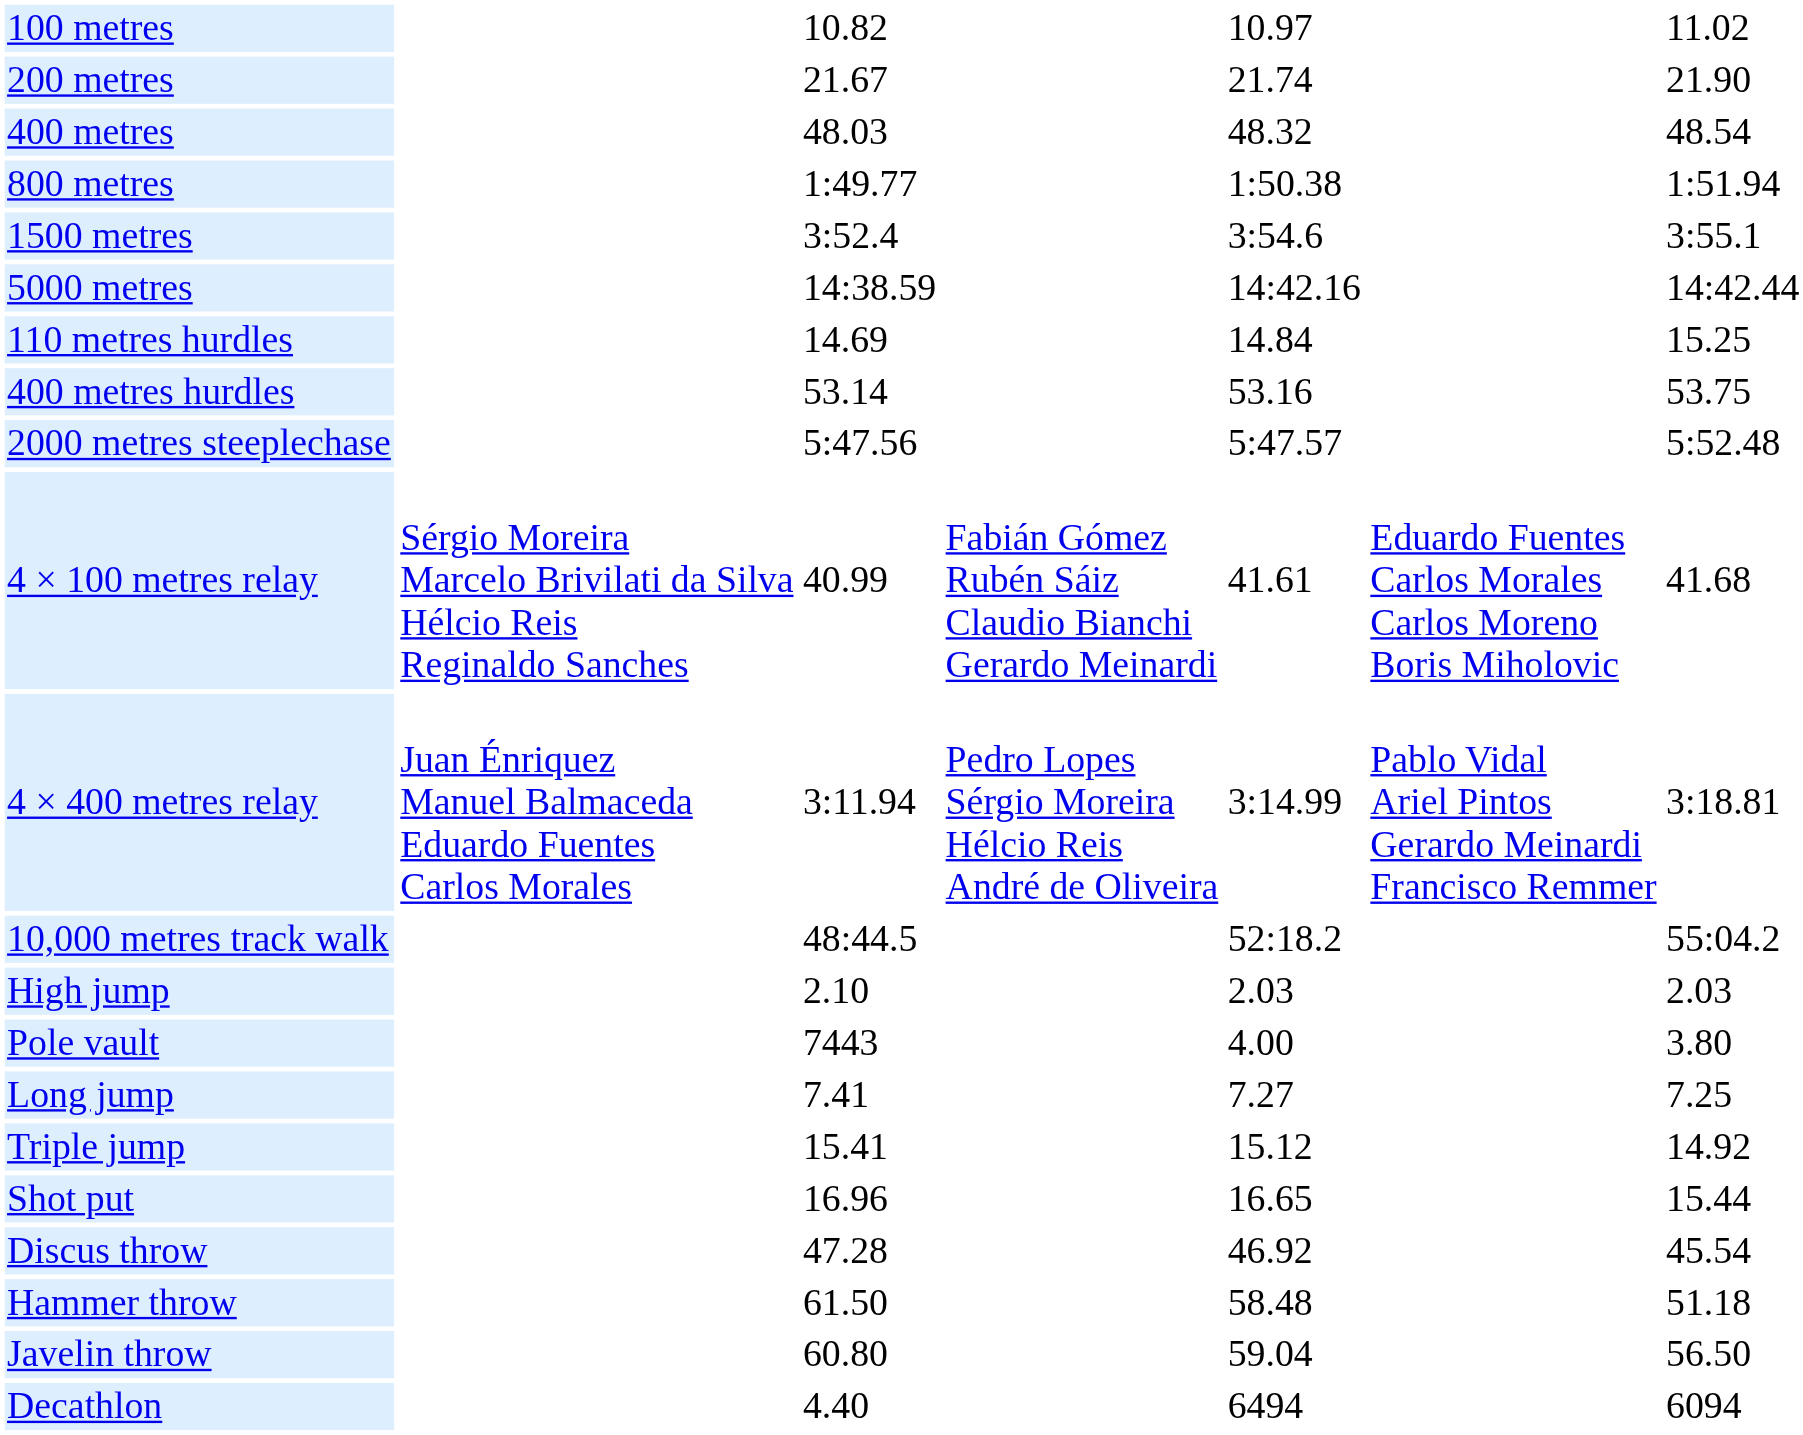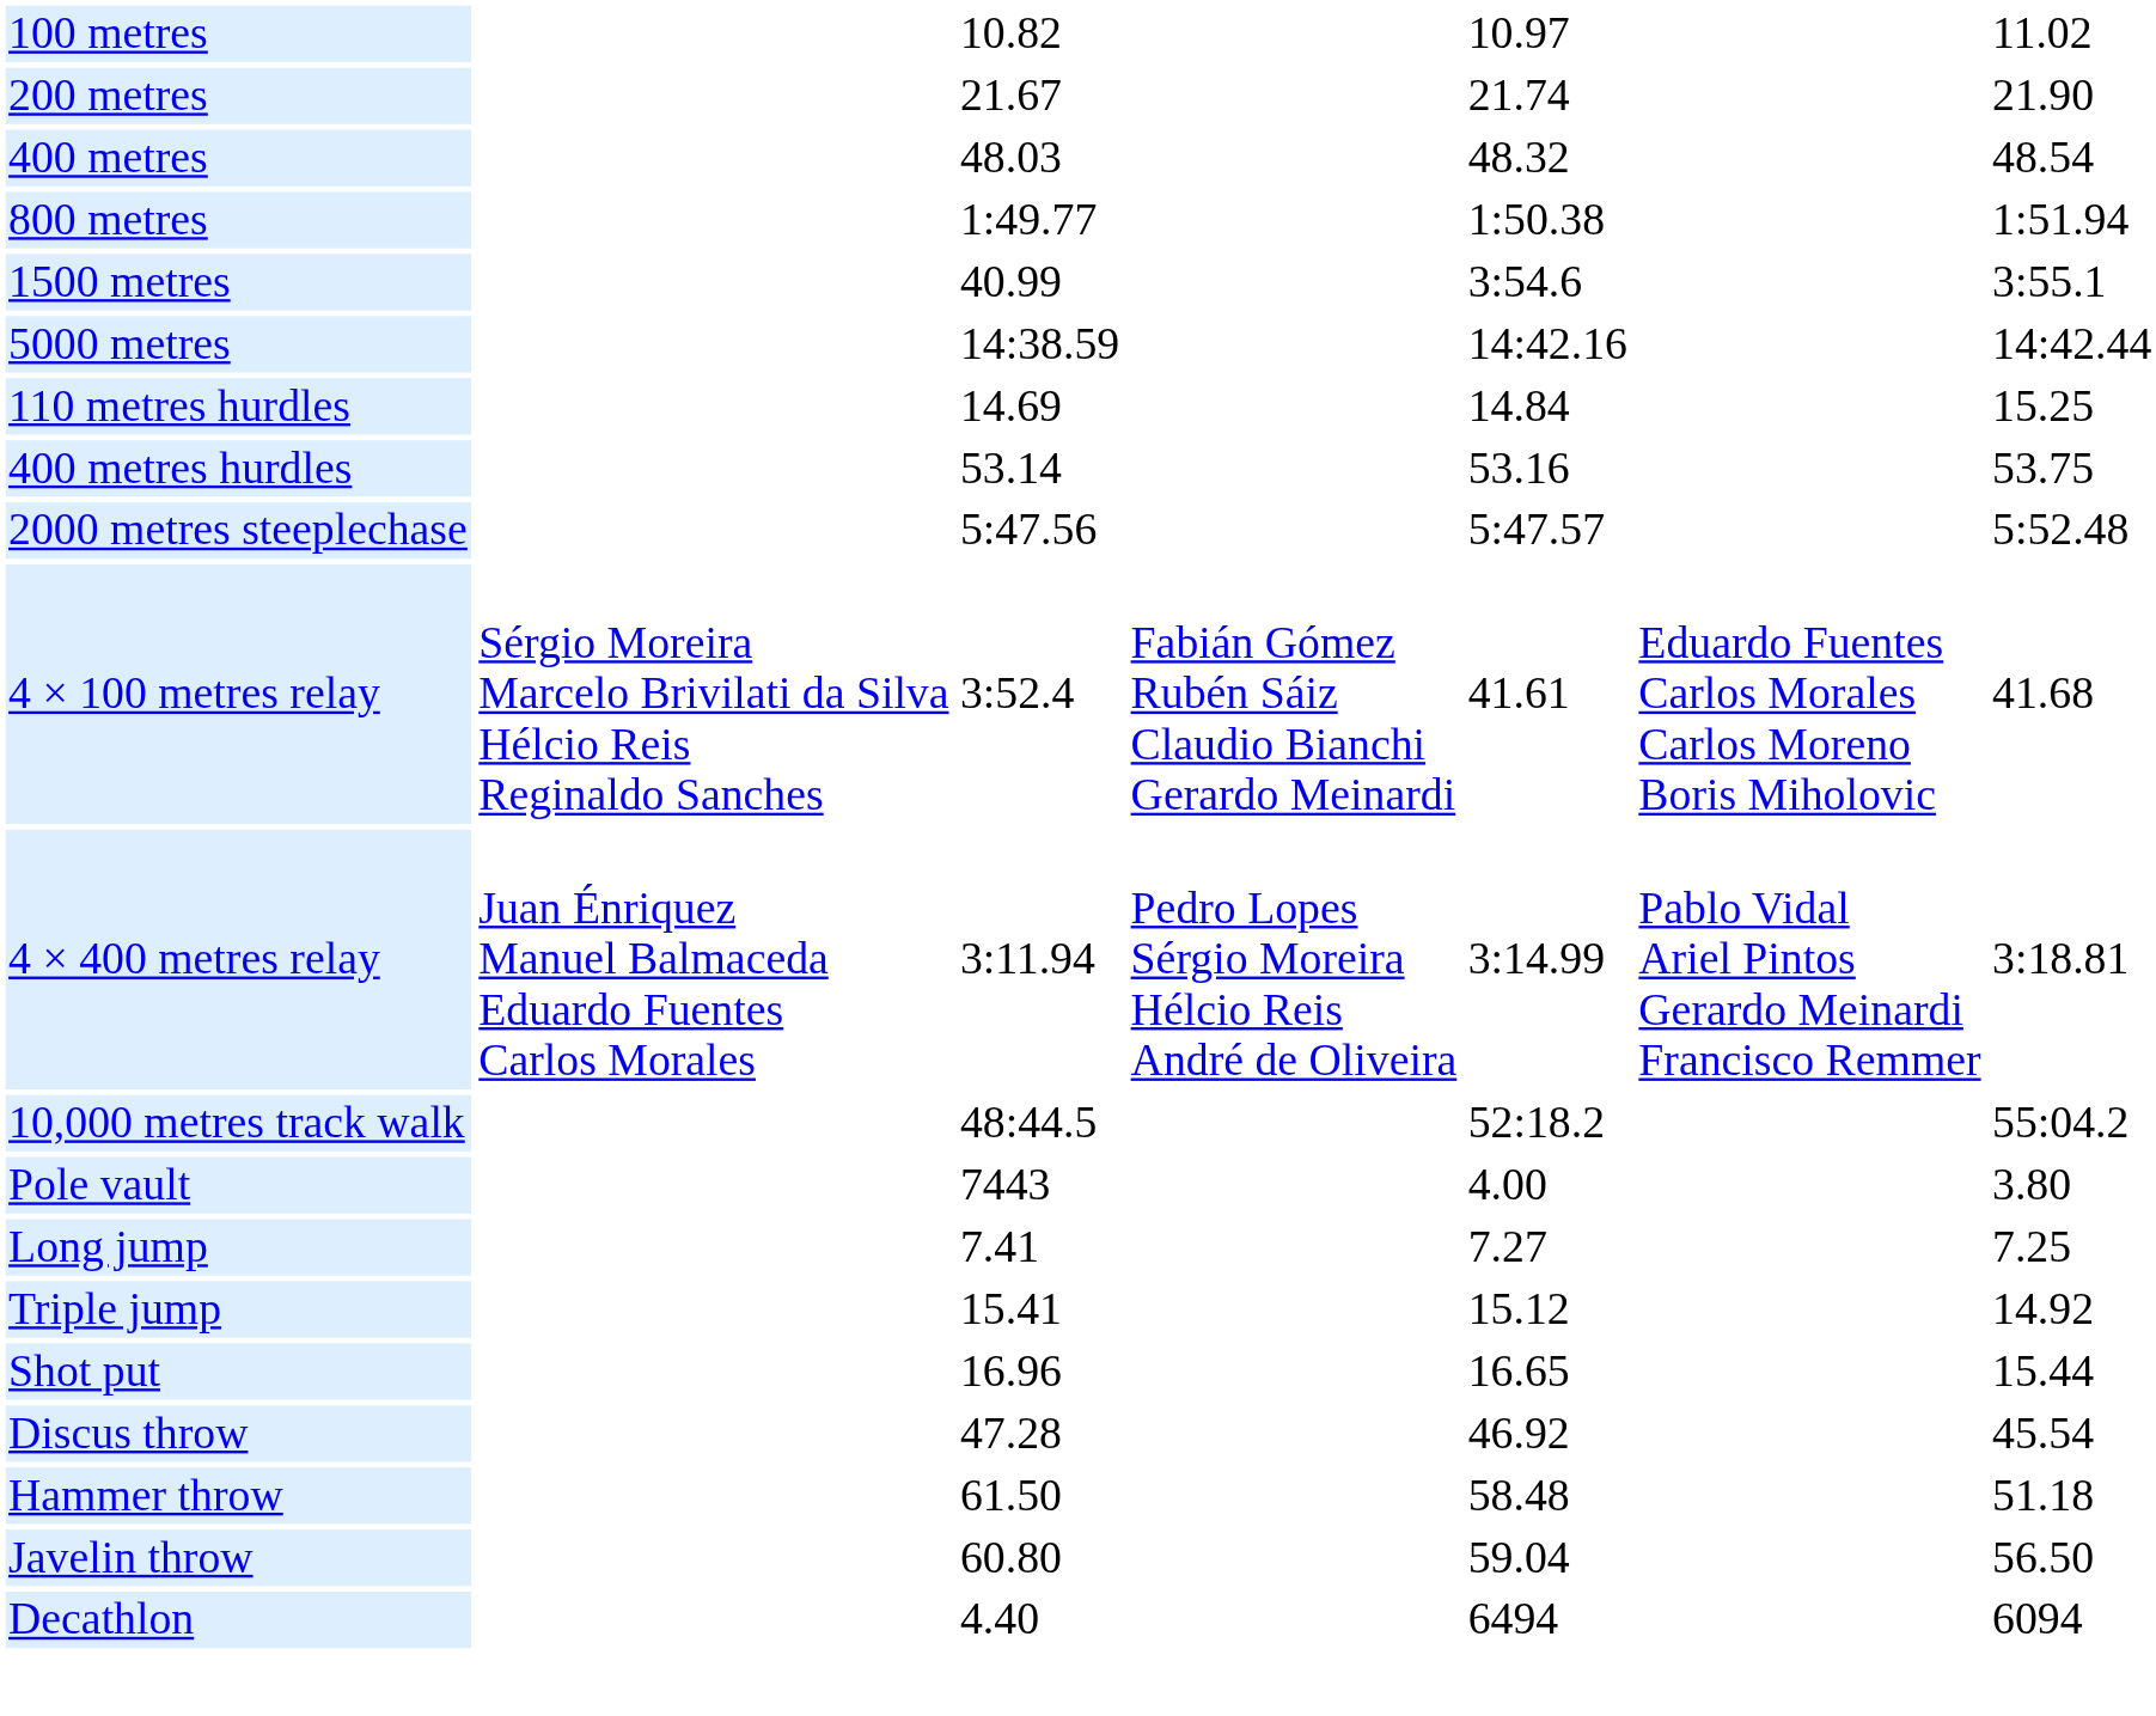 <table>
 <tr>
 <td bgcolor = DDEEFF><a href='#'>100 metres</a></td>
 <td></td>
 <td>10.82</td>
 <td></td>
 <td>10.97</td>
 <td></td>
 <td>11.02</td>
 </tr>
 <tr>
 <td bgcolor = DDEEFF><a href='#'>200 metres</a></td>
 <td></td>
 <td>21.67</td>
 <td></td>
 <td>21.74</td>
 <td></td>
 <td>21.90</td>
 </tr>
 <tr>
 <td bgcolor = DDEEFF><a href='#'>400 metres</a></td>
 <td></td>
 <td>48.03</td>
 <td></td>
 <td>48.32</td>
 <td></td>
 <td>48.54</td>
 </tr>
 <tr>
 <td bgcolor = DDEEFF><a href='#'>800 metres</a></td>
 <td></td>
 <td>1:49.77</td>
 <td></td>
 <td>1:50.38</td>
 <td></td>
 <td>1:51.94</td>
 </tr>
 <tr>
 <td bgcolor = DDEEFF><a href='#'>1500 metres</a></td>
 <td></td>
-<td>3:52.4</td>
+<td>40.99</td>
 <td></td>
 <td>3:54.6</td>
 <td></td>
 <td>3:55.1</td>
 </tr>
 <tr>
 <td bgcolor = DDEEFF><a href='#'>5000 metres</a></td>
 <td></td>
 <td>14:38.59</td>
 <td></td>
 <td>14:42.16</td>
 <td></td>
 <td>14:42.44</td>
 </tr>
 <tr>
 <td bgcolor = DDEEFF><a href='#'>110 metres hurdles</a></td>
 <td></td>
 <td>14.69</td>
 <td></td>
 <td>14.84</td>
 <td></td>
 <td>15.25</td>
 </tr>
 <tr>
 <td bgcolor = DDEEFF><a href='#'>400 metres hurdles</a></td>
 <td></td>
 <td>53.14</td>
 <td></td>
 <td>53.16</td>
 <td></td>
 <td>53.75</td>
 </tr>
 <tr>
 <td bgcolor = DDEEFF><a href='#'>2000 metres steeplechase</a></td>
 <td></td>
 <td>5:47.56</td>
 <td></td>
 <td>5:47.57</td>
 <td></td>
 <td>5:52.48</td>
 </tr>
 <tr>
 <td bgcolor = DDEEFF><a href='#'>4 × 100 metres relay</a></td>
 <td><br><a href='#'>Sérgio Moreira</a><br><a href='#'>Marcelo Brivilati da Silva</a><br><a href='#'>Hélcio Reis</a><br><a href='#'>Reginaldo Sanches</a></td>
-<td>40.99</td>
+<td>3:52.4</td>
 <td><br><a href='#'>Fabián Gómez</a><br><a href='#'>Rubén Sáiz</a><br><a href='#'>Claudio Bianchi</a><br><a href='#'>Gerardo Meinardi</a></td>
 <td>41.61</td>
 <td><br><a href='#'>Eduardo Fuentes</a><br><a href='#'>Carlos Morales</a><br><a href='#'>Carlos Moreno</a><br><a href='#'>Boris Miholovic</a></td>
 <td>41.68</td>
 </tr>
 <tr>
 <td bgcolor = DDEEFF><a href='#'>4 × 400 metres relay</a></td>
 <td><br><a href='#'>Juan Énriquez</a><br><a href='#'>Manuel Balmaceda</a><br><a href='#'>Eduardo Fuentes</a><br><a href='#'>Carlos Morales</a></td>
 <td>3:11.94</td>
 <td><br><a href='#'>Pedro Lopes</a><br><a href='#'>Sérgio Moreira</a><br><a href='#'>Hélcio Reis</a><br><a href='#'>André de Oliveira</a></td>
 <td>3:14.99</td>
 <td><br><a href='#'>Pablo Vidal</a><br><a href='#'>Ariel Pintos</a><br><a href='#'>Gerardo Meinardi</a><br><a href='#'>Francisco Remmer</a></td>
 <td>3:18.81</td>
 </tr>
 <tr>
 <td bgcolor = DDEEFF><a href='#'>10,000 metres track walk</a></td>
 <td></td>
 <td>48:44.5</td>
 <td></td>
 <td>52:18.2</td>
 <td></td>
 <td>55:04.2</td>
-</tr>
-<tr>
-<td bgcolor = DDEEFF><a href='#'>High jump</a></td>
-<td></td>
-<td>2.10</td>
-<td></td>
-<td>2.03</td>
-<td></td>
-<td>2.03</td>
 </tr>
 <tr>
 <td bgcolor = DDEEFF><a href='#'>Pole vault</a></td>
 <td></td>
 <td>7443</td>
 <td></td>
 <td>4.00</td>
 <td></td>
 <td>3.80</td>
 </tr>
 <tr>
 <td bgcolor = DDEEFF><a href='#'>Long jump</a></td>
 <td></td>
 <td>7.41</td>
 <td></td>
 <td>7.27</td>
 <td></td>
 <td>7.25</td>
 </tr>
 <tr>
 <td bgcolor = DDEEFF><a href='#'>Triple jump</a></td>
 <td></td>
 <td>15.41</td>
 <td></td>
 <td>15.12</td>
 <td></td>
 <td>14.92</td>
 </tr>
 <tr>
 <td bgcolor = DDEEFF><a href='#'>Shot put</a></td>
 <td></td>
 <td>16.96</td>
 <td></td>
 <td>16.65</td>
 <td></td>
 <td>15.44</td>
 </tr>
 <tr>
 <td bgcolor = DDEEFF><a href='#'>Discus throw</a></td>
 <td></td>
 <td>47.28</td>
 <td></td>
 <td>46.92</td>
 <td></td>
 <td>45.54</td>
 </tr>
 <tr>
 <td bgcolor = DDEEFF><a href='#'>Hammer throw</a></td>
 <td></td>
 <td>61.50</td>
 <td></td>
 <td>58.48</td>
 <td></td>
 <td>51.18</td>
 </tr>
 <tr>
 <td bgcolor = DDEEFF><a href='#'>Javelin throw</a></td>
 <td></td>
 <td>60.80</td>
 <td></td>
 <td>59.04</td>
 <td></td>
 <td>56.50</td>
 </tr>
 <tr>
 <td bgcolor = DDEEFF><a href='#'>Decathlon</a></td>
 <td></td>
 <td>4.40</td>
 <td></td>
 <td>6494</td>
 <td></td>
 <td>6094</td>
 </tr>
 </table>
